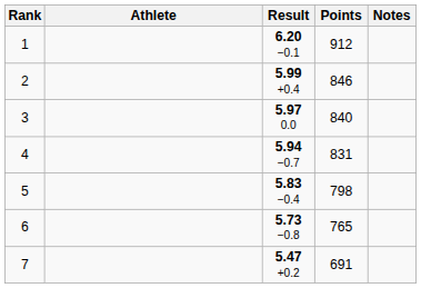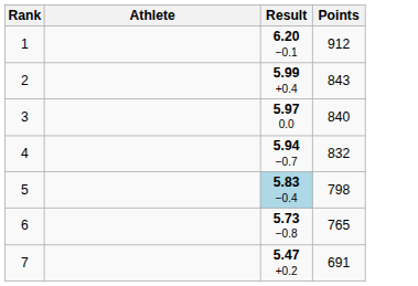 <table class="wikitable" style="text-align:center">
 <tr>
 <th width=40>Rank</th>
 <th width=250>Athlete</th>
 <th width=55>Result</th>
 <th width=55>Points</th>
-<th width=50>Notes</th>
 </tr>
 <tr>
 <td>1</td>
 <td align=left></td>
 <td><strong>6.20</strong><br><small>−0.1</small></td>
 <td>912</td>
-<td></td>
 </tr>
 <tr>
 <td>2</td>
 <td align=left></td>
 <td><strong>5.99</strong><br><small>+0.4</small></td>
-<td>846</td>
-<td></td>
+<td>843</td>
 </tr>
 <tr>
 <td>3</td>
 <td align=left></td>
 <td><strong>5.97</strong><br><small>0.0</small></td>
 <td>840</td>
-<td></td>
 </tr>
 <tr>
 <td>4</td>
 <td align=left></td>
 <td><strong>5.94</strong><br><small>−0.7</small></td>
-<td>831</td>
-<td></td>
+<td>832</td>
 </tr>
 <tr>
 <td>5</td>
 <td align=left></td>
-<td><strong>5.83</strong><br><small>−0.4</small></td>
+<td style="background: lightblue;"><strong>5.83</strong><br><small>−0.4</small></td>
 <td>798</td>
-<td></td>
 </tr>
 <tr>
 <td>6</td>
 <td align=left></td>
 <td><strong>5.73</strong><br><small>−0.8</small></td>
 <td>765</td>
-<td></td>
 </tr>
 <tr>
 <td>7</td>
 <td align=left></td>
 <td><strong>5.47</strong><br><small>+0.2</small></td>
 <td>691</td>
-<td></td>
 </tr>
 </table>
